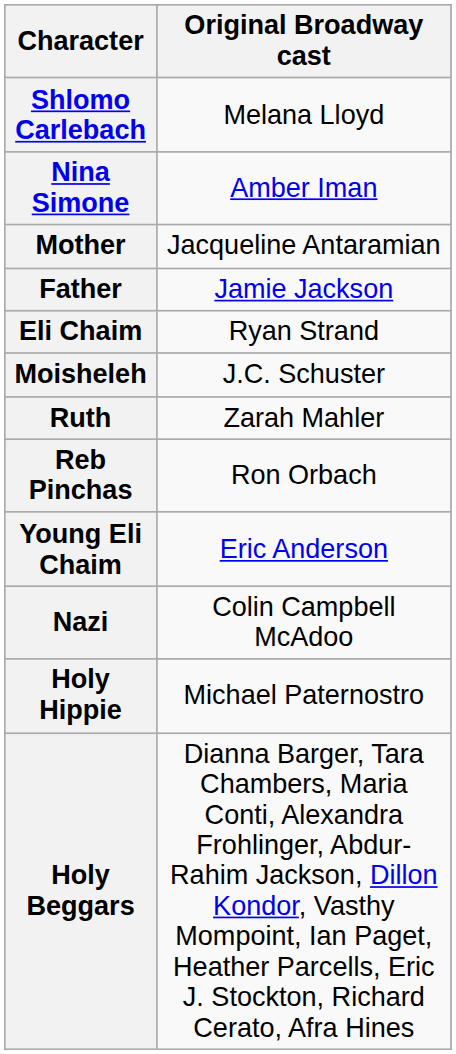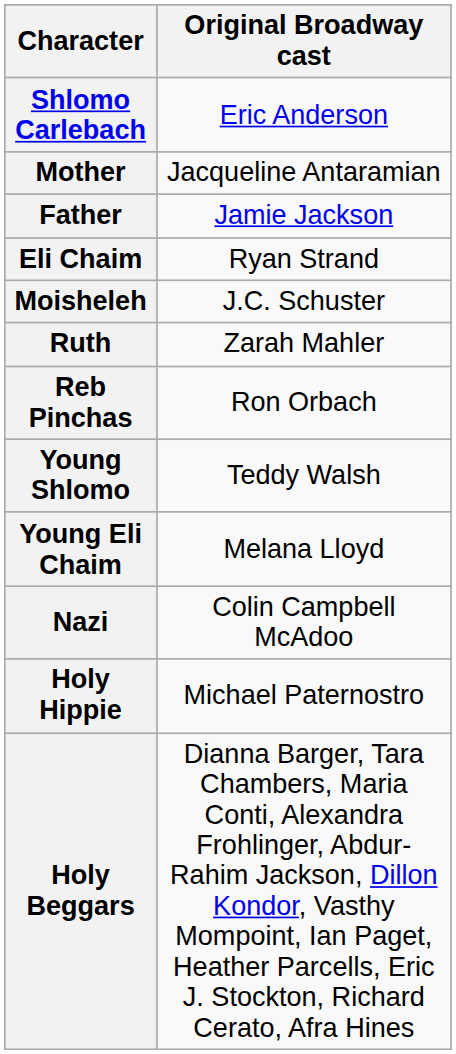 <table class="wikitable sortable" width="30%">
 <tr>
 <th scope="col">Character</th>
 <th scope="col" class="unsortable">Original Broadway cast</th>
 </tr>
 <tr>
 <th scope="row"><a href='#'>Shlomo Carlebach</a></th>
-<td align="center" colspan="1">Melana Lloyd</td>
-</tr>
-<tr>
-<th scope="row"><a href='#'>Nina Simone</a></th>
-<td align="center" colspan="1"><a href='#'>Amber Iman</a></td>
+<td align="center" colspan="1"><a href='#'>Eric Anderson</a></td>
 </tr>
 <tr>
 <th scope="row">Mother</th>
 <td align="center" colspan="1">Jacqueline Antaramian</td>
 </tr>
 <tr>
 <th scope="row">Father</th>
 <td align="center" colspan="1"><a href='#'>Jamie Jackson</a></td>
 </tr>
 <tr>
 <th scope="row">Eli Chaim</th>
 <td align="center" colspan="1">Ryan Strand</td>
 </tr>
 <tr>
 <th scope="row">Moisheleh</th>
 <td align="center" colspan="1">J.C. Schuster</td>
 </tr>
 <tr>
 <th scope="row">Ruth</th>
 <td align="center" colspan="1">Zarah Mahler</td>
 </tr>
 <tr>
 <th scope="row">Reb Pinchas</th>
 <td align="center" colspan="1">Ron Orbach</td>
 </tr>
 <tr>
+<th scope="row">Young Shlomo</th>
+<td align="center" colspan="1">Teddy Walsh</td>
+</tr>
+<tr>
 <th scope="row">Young Eli Chaim</th>
-<td align="center" colspan="1"><a href='#'>Eric Anderson</a></td>
+<td align="center" colspan="1">Melana Lloyd</td>
 </tr>
 <tr>
 <th scope="row">Nazi</th>
 <td align="center" colspan="1">Colin Campbell McAdoo</td>
 </tr>
 <tr>
 <th scope="row">Holy Hippie</th>
 <td align="center" colspan="1">Michael Paternostro</td>
 </tr>
 <tr>
 <th scope="row">Holy Beggars</th>
 <td align="center" colspan="1">Dianna Barger, Tara Chambers, Maria Conti, Alexandra Frohlinger, Abdur-Rahim Jackson, <a href='#'>Dillon Kondor</a>, Vasthy Mompoint, Ian Paget, Heather Parcells, Eric J. Stockton, Richard Cerato, Afra Hines</td>
 </tr>
 </table>
